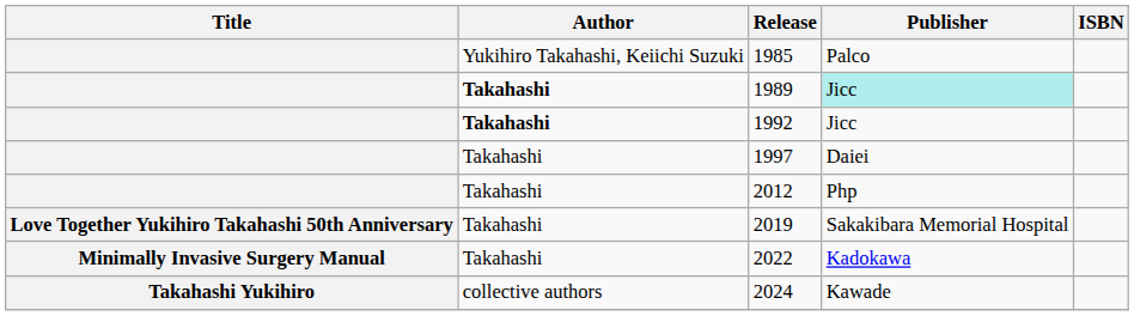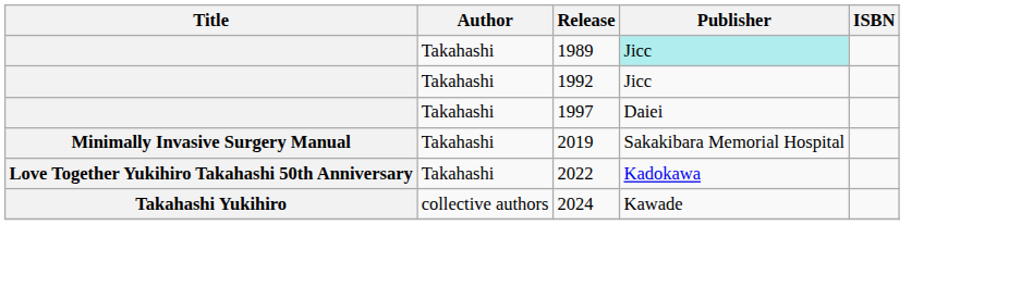 <table class=wikitable style="font-size:small">
 <tr>
 <th>Title</th>
 <th>Author</th>
 <th>Release</th>
 <th>Publisher</th>
 <th>ISBN</th>
 </tr>
 <tr>
 <th></th>
-<td>Yukihiro Takahashi, Keiichi Suzuki</td>
-<td>1985</td>
-<td>Palco</td>
-<td></td>
-</tr>
-<tr>
-<th></th>
-<td><strong>Takahashi</strong></td>
+<td>Takahashi</td>
 <td>1989</td>
 <td style="background: paleturquoise;">Jicc</td>
 <td></td>
 </tr>
 <tr>
 <th></th>
-<td><strong>Takahashi</strong></td>
+<td>Takahashi</td>
 <td>1992</td>
 <td>Jicc</td>
 <td></td>
 </tr>
 <tr>
 <th></th>
 <td>Takahashi</td>
 <td>1997</td>
 <td>Daiei</td>
 <td></td>
 </tr>
 <tr>
-<th></th>
-<td>Takahashi</td>
-<td>2012</td>
-<td>Php</td>
-<td></td>
-</tr>
-<tr>
-<th>Love Together Yukihiro Takahashi 50th Anniversary</th>
+<th>Minimally Invasive Surgery Manual</th>
 <td>Takahashi</td>
 <td>2019</td>
 <td>Sakakibara Memorial Hospital</td>
 <td></td>
 </tr>
 <tr>
-<th>Minimally Invasive Surgery Manual</th>
+<th>Love Together Yukihiro Takahashi 50th Anniversary</th>
 <td>Takahashi</td>
 <td>2022</td>
 <td><a href='#'>Kadokawa</a></td>
 <td></td>
 </tr>
 <tr>
 <th>Takahashi Yukihiro</th>
 <td>collective authors</td>
 <td>2024</td>
 <td>Kawade</td>
 <td></td>
 </tr>
 <tr>
 </tr>
 </table>
